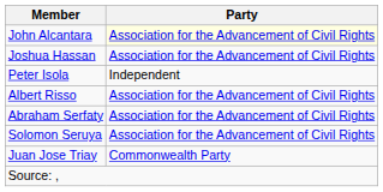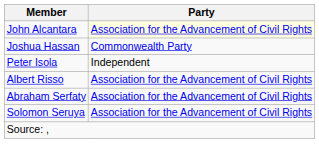 <table class=wikitable>
 <tr>
 <th>Member</th>
 <th>Party</th>
 </tr>
 <tr>
 <td><a href='#'>John Alcantara</a></td>
 <td style="background: lightyellow;"><a href='#'>Association for the Advancement of Civil Rights</a></td>
 </tr>
 <tr>
 <td><a href='#'>Joshua Hassan</a></td>
-<td><a href='#'>Association for the Advancement of Civil Rights</a></td>
+<td><a href='#'>Commonwealth Party</a></td>
 </tr>
 <tr>
 <td><a href='#'>Peter Isola</a></td>
 <td>Independent</td>
 </tr>
 <tr>
 <td><a href='#'>Albert Risso</a></td>
 <td><a href='#'>Association for the Advancement of Civil Rights</a></td>
 </tr>
 <tr>
 <td><a href='#'>Abraham Serfaty</a></td>
 <td><a href='#'>Association for the Advancement of Civil Rights</a></td>
 </tr>
 <tr>
 <td><a href='#'>Solomon Seruya</a></td>
 <td><a href='#'>Association for the Advancement of Civil Rights</a></td>
 </tr>
 <tr>
-<td><a href='#'>Juan Jose Triay</a></td>
-<td><a href='#'>Commonwealth Party</a></td>
-</tr>
-<tr>
 <td colspan=2>Source: , </td>
 </tr>
 </table>
